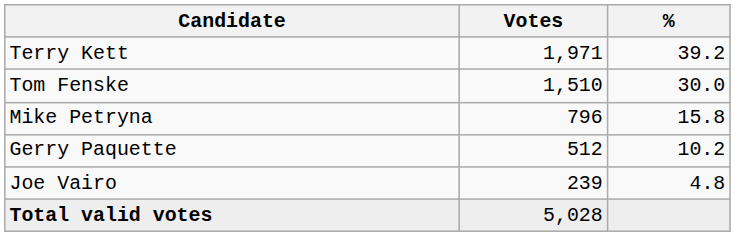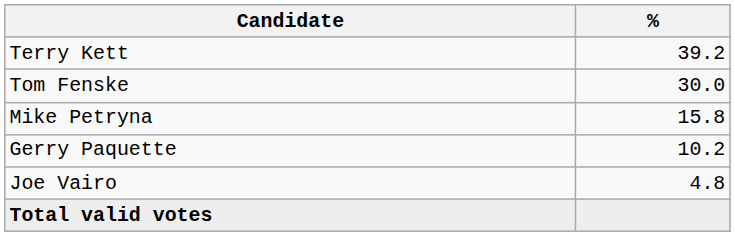 <table style="width:475px;" class="wikitable">
 <tr>
 <th align="center">Candidate</th>
-<th align="center">Votes</th>
 <th align="center">%</th>
 </tr>
 <tr>
 <td align="left">Terry Kett</td>
-<td align="right">1,971</td>
 <td align="right">39.2</td>
 </tr>
 <tr>
 <td align="left">Tom Fenske</td>
-<td align="right">1,510</td>
 <td align="right">30.0</td>
 </tr>
 <tr>
 <td align="left">Mike Petryna</td>
-<td align="right">796</td>
 <td align="right">15.8</td>
 </tr>
 <tr>
 <td align="left">Gerry Paquette</td>
-<td align="right">512</td>
 <td align="right">10.2</td>
 </tr>
 <tr>
 <td align="left">Joe Vairo</td>
-<td align="right">239</td>
 <td align="right">4.8</td>
 </tr>
 <tr bgcolor="#EEEEEE">
 <td align="left"><strong>Total valid votes</strong></td>
-<td align="right">5,028</td>
 <td align="right"></td>
 </tr>
 </table>
